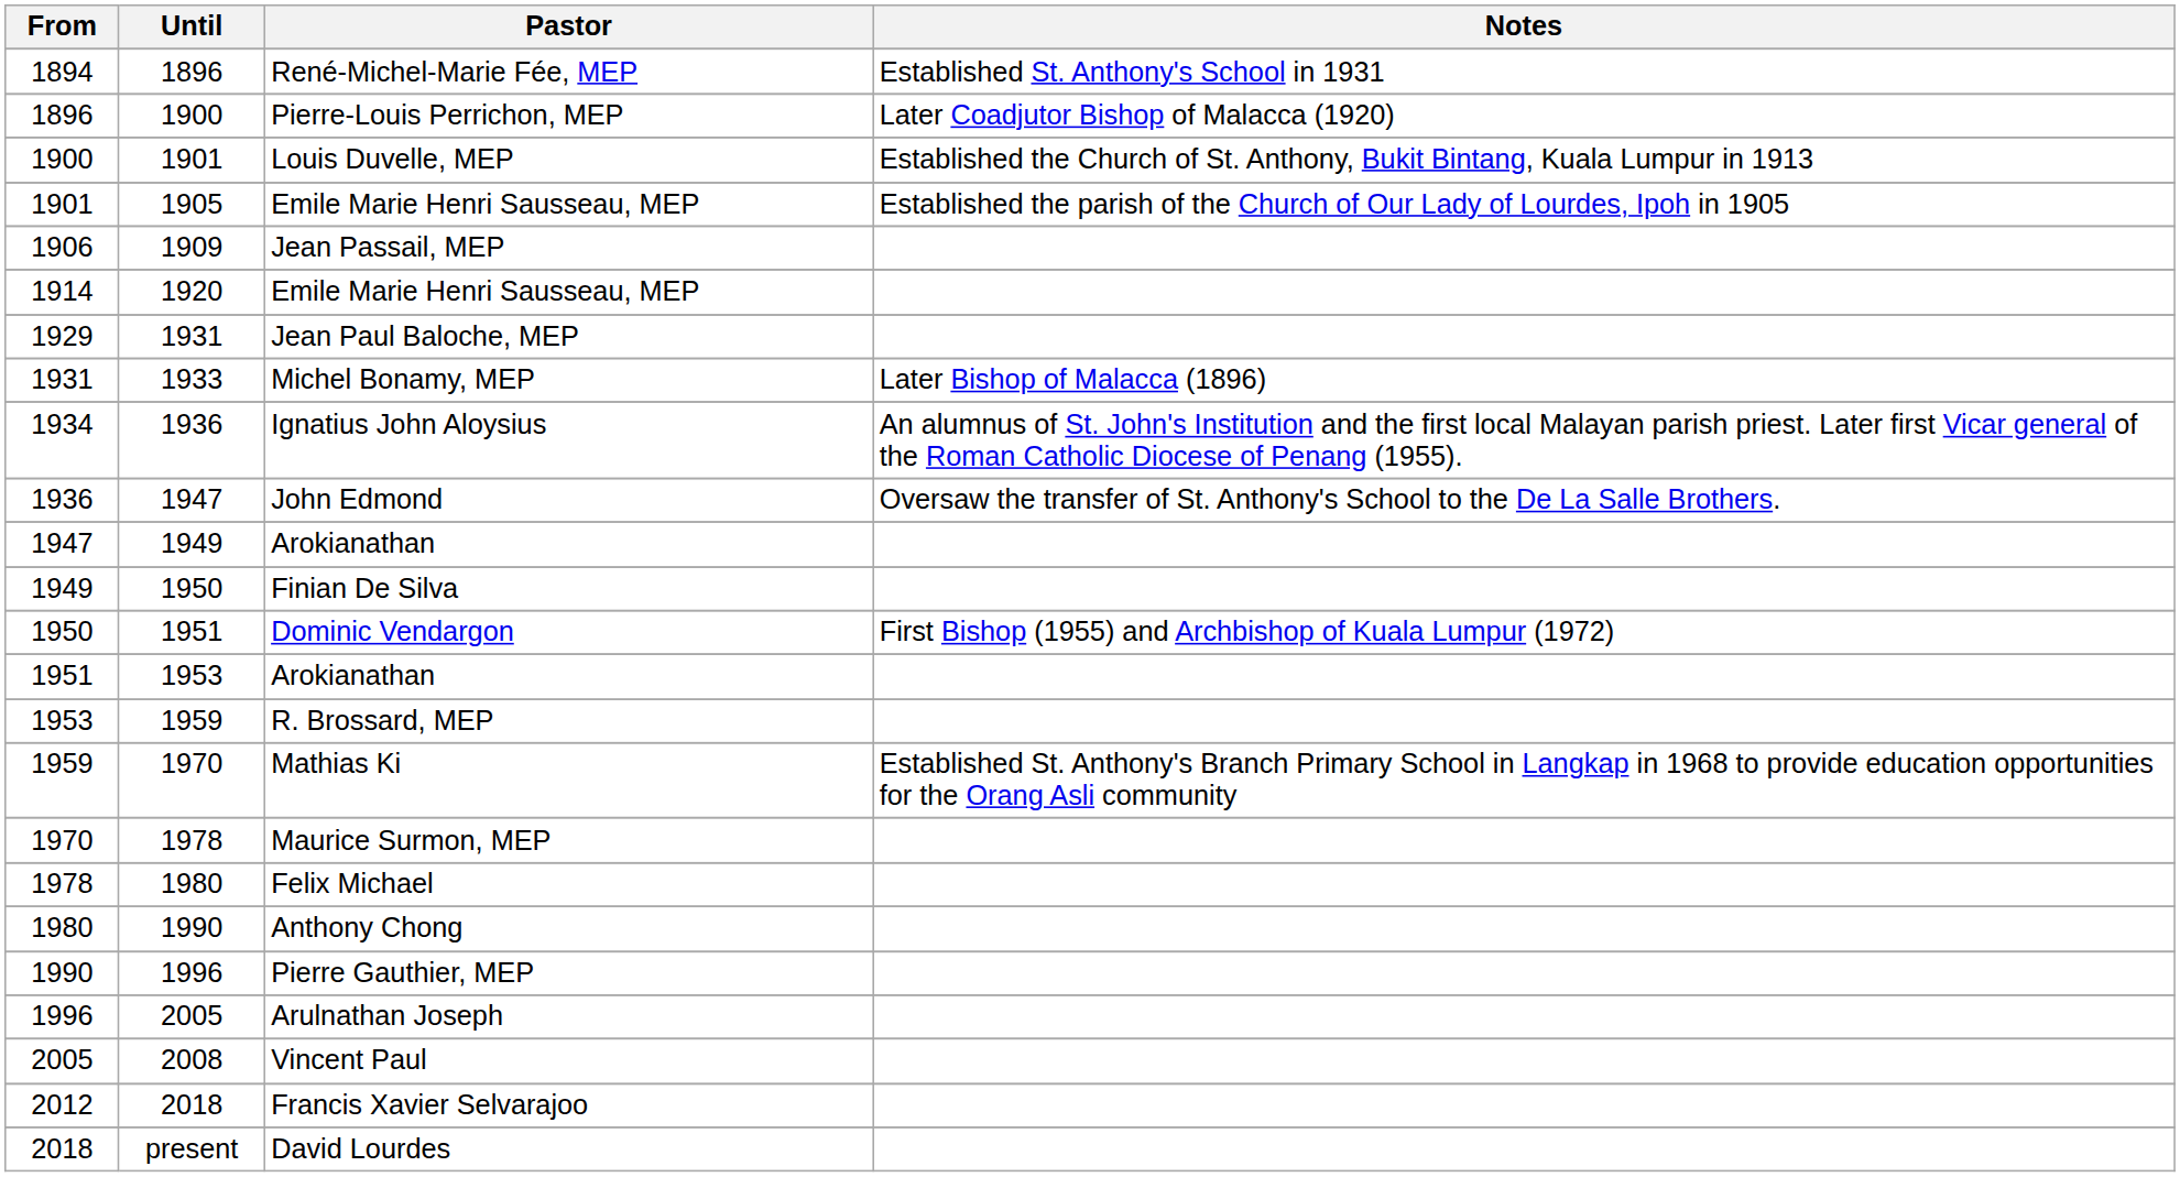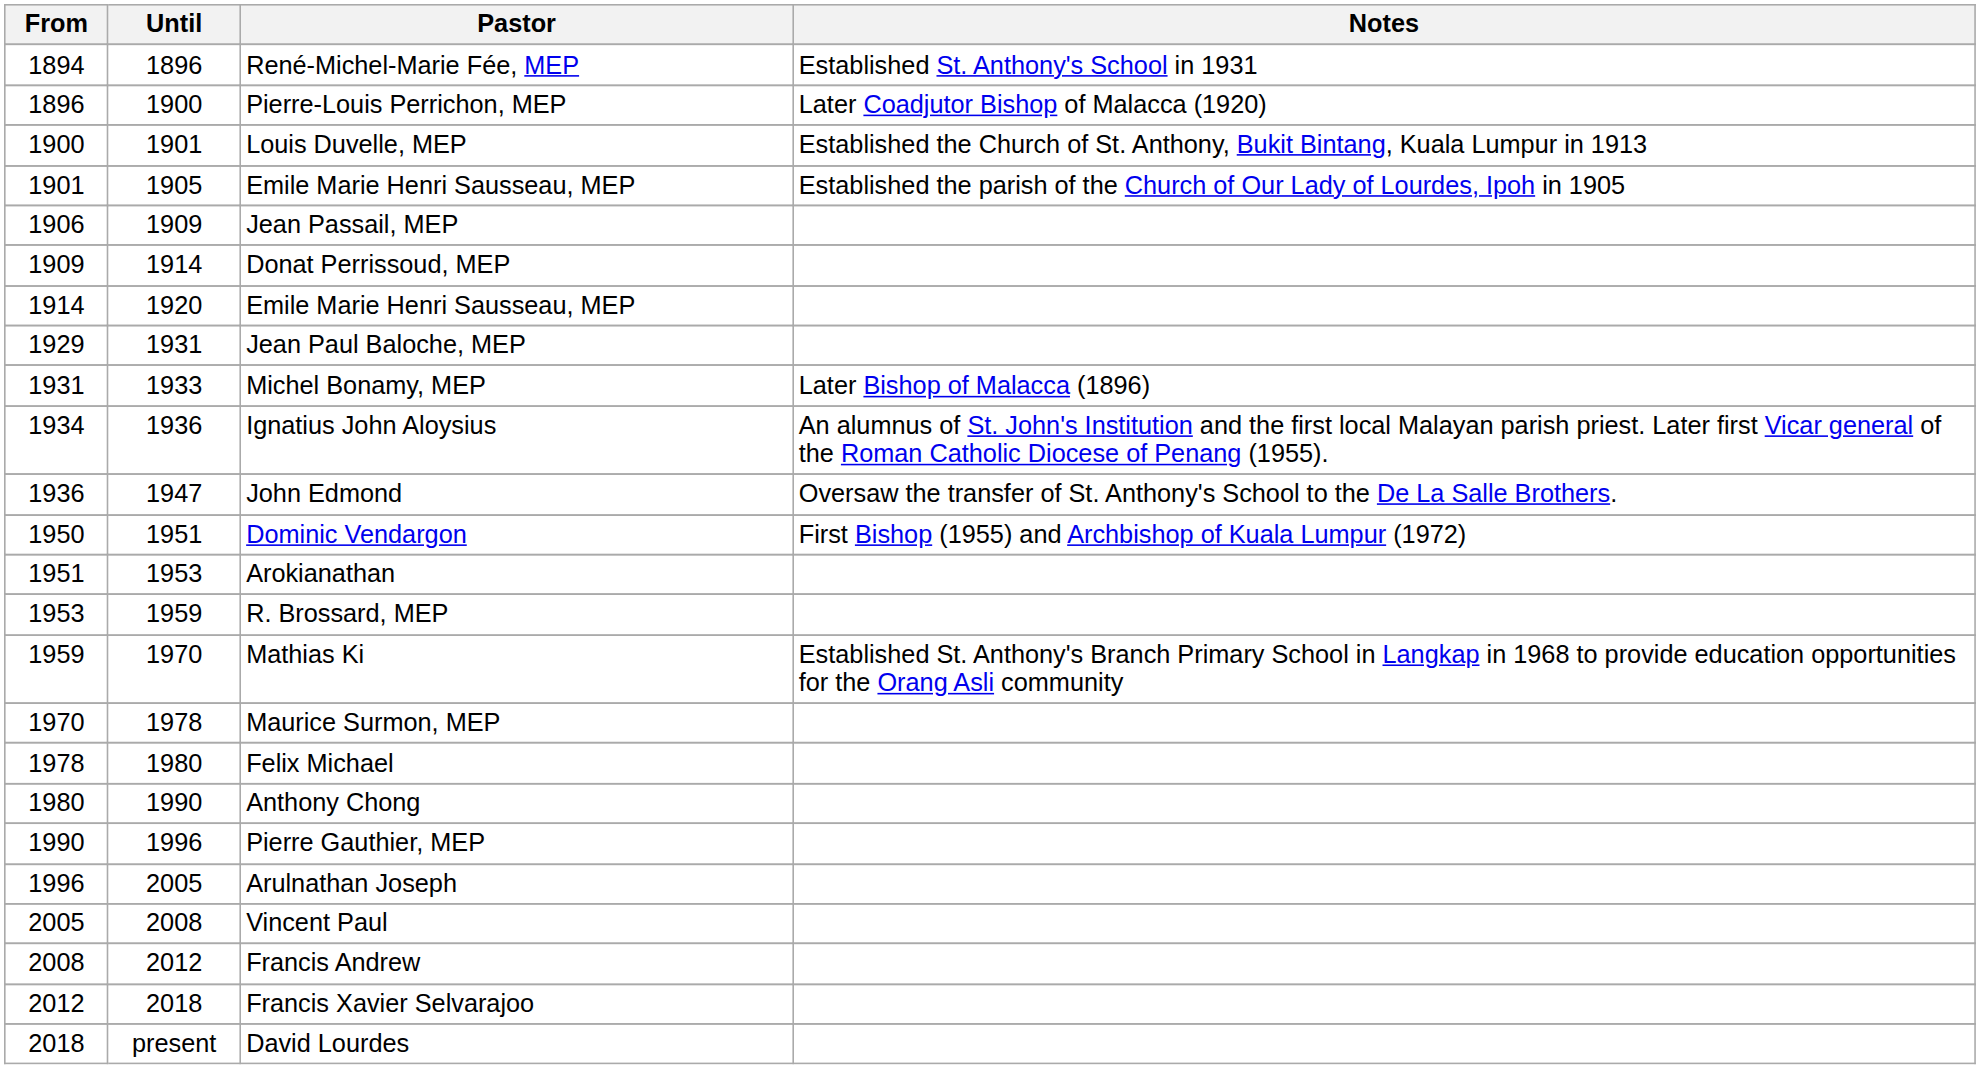 <table class="wikitable" border="1">
 <tr>
 <th>From</th>
 <th>Until</th>
 <th>Pastor</th>
 <th>Notes</th>
 </tr>
 <tr>
 </tr>
 <tr valign="top" style="background-color: white;">
 <td style="text-align: center;">1894</td>
 <td style="text-align: center;">1896</td>
 <td>René-Michel-Marie Fée, <a href='#'>MEP</a></td>
 <td style="width: 60%;">Established <a href='#'>St. Anthony's School</a> in 1931 </td>
 </tr>
 <tr>
 </tr>
 <tr valign="top" style="background-color: white;">
 <td style="text-align: center;">1896</td>
 <td style="text-align: center;">1900</td>
 <td>Pierre-Louis Perrichon, MEP</td>
 <td style="width: 60%;">Later <a href='#'>Coadjutor Bishop</a> of Malacca (1920) </td>
 </tr>
 <tr>
 </tr>
 <tr valign="top" style="background-color: white;">
 <td style="text-align: center;">1900</td>
 <td style="text-align: center;">1901</td>
 <td>Louis Duvelle, MEP</td>
 <td style="width: 60%;">Established the  Church of St. Anthony, <a href='#'>Bukit Bintang</a>, Kuala Lumpur in 1913 </td>
 </tr>
 <tr>
 </tr>
 <tr valign="top" style="background-color: white;">
 <td style="text-align: center;">1901</td>
 <td style="text-align: center;">1905</td>
 <td>Emile Marie Henri Sausseau, MEP</td>
 <td style="width: 60%;">Established the parish of the <a href='#'>Church of Our Lady of Lourdes, Ipoh</a> in 1905 </td>
 </tr>
 <tr>
 </tr>
 <tr valign="top" style="background-color: white;">
 <td style="text-align: center;">1906</td>
 <td style="text-align: center;">1909</td>
 <td>Jean  Passail, MEP</td>
 <td style="width: 60%;"></td>
 </tr>
 <tr>
 </tr>
+<tr valign="top" style="background-color: white;">
+<td style="text-align: center;">1909</td>
+<td style="text-align: center;">1914</td>
+<td>Donat Perrissoud, MEP</td>
+<td style="width: 60%;"></td>
+</tr>
 <tr>
 </tr>
 <tr valign="top" style="background-color: white;">
 <td style="text-align: center;">1914</td>
 <td style="text-align: center;">1920</td>
 <td>Emile Marie Henri Sausseau, MEP</td>
 <td style="width: 60%;"></td>
 </tr>
 <tr>
 </tr>
 <tr valign="top" style="background-color: white;">
 <td style="text-align: center;">1929</td>
 <td style="text-align: center;">1931</td>
 <td>Jean Paul Baloche, MEP</td>
 <td style="width: 60%;"></td>
 </tr>
 <tr>
 </tr>
 <tr valign="top" style="background-color: white;">
 <td style="text-align: center;">1931</td>
 <td style="text-align: center;">1933</td>
 <td>Michel Bonamy, MEP</td>
 <td style="width: 60%;">Later <a href='#'>Bishop of Malacca</a> (1896) </td>
 </tr>
 <tr>
 </tr>
 <tr |- valign="top" style="background-color: white;">
 <td style="text-align: center;">1934</td>
 <td style="text-align: center;">1936</td>
 <td>Ignatius John Aloysius</td>
 <td style="width: 60%;">An alumnus of <a href='#'>St. John's Institution</a> and the first local Malayan parish priest.  Later first <a href='#'>Vicar general</a> of the <a href='#'>Roman Catholic Diocese of Penang</a> (1955). </td>
 </tr>
 <tr>
 </tr>
 <tr |- valign="top" style="background-color: white;">
 <td style="text-align: center;">1936</td>
 <td style="text-align: center;">1947</td>
 <td>John Edmond</td>
 <td style="width: 60%;">Oversaw the transfer of St. Anthony's School to the <a href='#'>De La Salle Brothers</a>. </td>
 </tr>
 <tr>
 </tr>
-<tr valign="top" style="background-color: white;">
-<td style="text-align: center;">1947</td>
-<td style="text-align: center;">1949</td>
-<td>Arokianathan</td>
-<td style="width: 60%;"></td>
-</tr>
 <tr>
-</tr>
-<tr valign="top" style="background-color: white;">
-<td style="text-align: center;">1949</td>
-<td style="text-align: center;">1950</td>
-<td>Finian De Silva</td>
-<td style="width: 60%;"></td>
 </tr>
 <tr>
 </tr>
 <tr valign="top" style="background-color: white;">
 <td style="text-align: center;">1950</td>
 <td style="text-align: center;">1951</td>
 <td><a href='#'>Dominic Vendargon</a></td>
 <td style="width: 60%;">First <a href='#'>Bishop</a> (1955) and <a href='#'>Archbishop of Kuala Lumpur</a> (1972) </td>
 </tr>
 <tr>
 </tr>
 <tr valign="top" style="background-color: white;">
 <td style="text-align: center;">1951</td>
 <td style="text-align: center;">1953</td>
 <td>Arokianathan</td>
 <td style="width: 60%;"></td>
 </tr>
 <tr>
 </tr>
 <tr valign="top" style="background-color: white;">
 <td style="text-align: center;">1953</td>
 <td style="text-align: center;">1959</td>
 <td>R. Brossard, MEP</td>
 <td style="width: 60%;"></td>
 </tr>
 <tr>
 </tr>
 <tr valign="top" style="background-color: white;">
 <td style="text-align: center;">1959</td>
 <td style="text-align: center;">1970</td>
 <td>Mathias Ki</td>
 <td style="width: 60%;">Established St. Anthony's Branch Primary School in <a href='#'>Langkap</a> in 1968 to provide education opportunities for the <a href='#'>Orang Asli</a> community  </td>
 </tr>
 <tr>
 </tr>
 <tr valign="top" style="background-color: white;">
 <td style="text-align: center;">1970</td>
 <td style="text-align: center;">1978</td>
 <td>Maurice  Surmon, MEP</td>
 <td style="width: 60%;"></td>
 </tr>
 <tr>
 </tr>
 <tr valign="top" style="background-color: white;">
 <td style="text-align: center;">1978</td>
 <td style="text-align: center;">1980</td>
 <td>Felix  Michael</td>
 <td style="width: 60%;"></td>
 </tr>
 <tr>
 </tr>
 <tr valign="top" style="background-color: white;">
 <td style="text-align: center;">1980</td>
 <td style="text-align: center;">1990</td>
 <td>Anthony Chong</td>
 <td style="width: 60%;"></td>
 </tr>
 <tr>
 </tr>
 <tr valign="top" style="background-color: white;">
 <td style="text-align: center;">1990</td>
 <td style="text-align: center;">1996</td>
 <td>Pierre Gauthier, MEP</td>
 <td style="width: 60%;"></td>
 </tr>
 <tr>
 </tr>
 <tr valign="top" style="background-color: white;">
 <td style="text-align: center;">1996</td>
 <td style="text-align: center;">2005</td>
 <td>Arulnathan  Joseph</td>
 <td style="width: 60%;"></td>
 </tr>
 <tr>
 </tr>
 <tr valign="top" style="background-color: white;">
 <td style="text-align: center;">2005</td>
 <td style="text-align: center;">2008</td>
 <td>Vincent Paul</td>
 <td style="width: 60%;"></td>
 </tr>
 <tr>
 </tr>
+<tr valign="top" style="background-color: white;">
+<td style="text-align: center;">2008</td>
+<td style="text-align: center;">2012</td>
+<td>Francis  Andrew</td>
+<td style="width: 60%;"></td>
+</tr>
 <tr>
 </tr>
 <tr valign="top" style="background-color: white;">
 <td style="text-align: center;">2012</td>
 <td style="text-align: center;">2018</td>
 <td>Francis  Xavier  Selvarajoo</td>
 <td style="width: 60%;"></td>
 </tr>
 <tr>
 </tr>
 <tr valign="top" style="background-color: white;">
 <td style="text-align: center;">2018</td>
 <td style="text-align: center;">present</td>
 <td>David Lourdes</td>
 <td style="width: 60%;"></td>
 </tr>
 </table>
